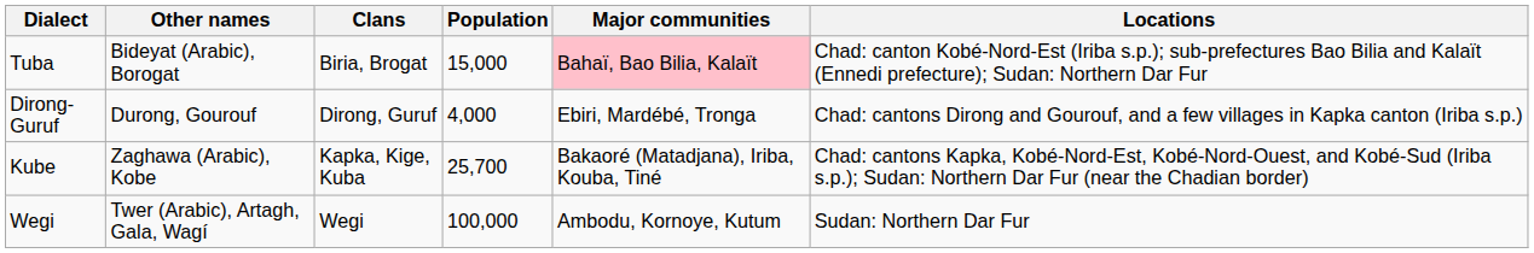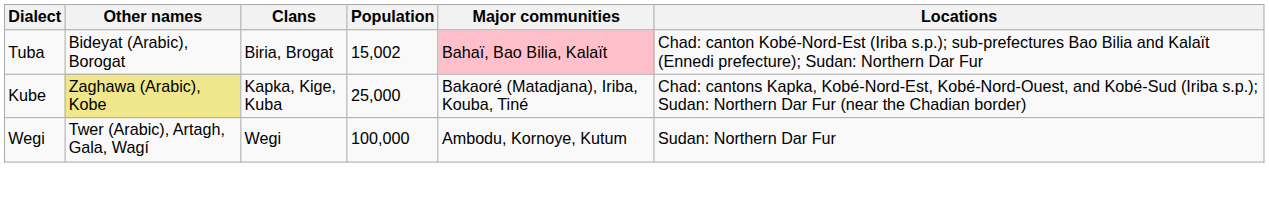 <table class="wikitable">
 <tr>
 <th>Dialect</th>
 <th>Other names</th>
 <th>Clans</th>
 <th>Population</th>
 <th>Major communities</th>
 <th>Locations</th>
 </tr>
 <tr>
 <td>Tuba</td>
 <td>Bideyat (Arabic), Borogat</td>
 <td>Biria, Brogat</td>
-<td>15,000</td>
+<td>15,002</td>
 <td style="background: pink;">Bahaï, Bao Bilia, Kalaït</td>
 <td>Chad: canton Kobé-Nord-Est (Iriba s.p.); sub-prefectures Bao Bilia and Kalaït (Ennedi prefecture); Sudan: Northern Dar Fur</td>
 </tr>
 <tr>
-<td>Dirong-Guruf</td>
-<td>Durong, Gourouf</td>
-<td>Dirong, Guruf</td>
-<td>4,000</td>
-<td>Ebiri, Mardébé, Tronga</td>
-<td>Chad: cantons Dirong and Gourouf, and a few villages in Kapka canton (Iriba s.p.)</td>
-</tr>
-<tr>
 <td>Kube</td>
-<td>Zaghawa (Arabic), Kobe</td>
+<td style="background: khaki;">Zaghawa (Arabic), Kobe</td>
 <td>Kapka, Kige, Kuba</td>
-<td>25,700</td>
+<td>25,000</td>
 <td>Bakaoré (Matadjana), Iriba, Kouba, Tiné</td>
 <td>Chad: cantons Kapka, Kobé-Nord-Est, Kobé-Nord-Ouest, and Kobé-Sud (Iriba s.p.); Sudan: Northern Dar Fur (near the Chadian border)</td>
 </tr>
 <tr>
 <td>Wegi</td>
 <td>Twer (Arabic), Artagh, Gala, Wagí</td>
 <td>Wegi</td>
 <td>100,000</td>
 <td>Ambodu, Kornoye, Kutum</td>
 <td>Sudan: Northern Dar Fur</td>
 </tr>
 </table>
